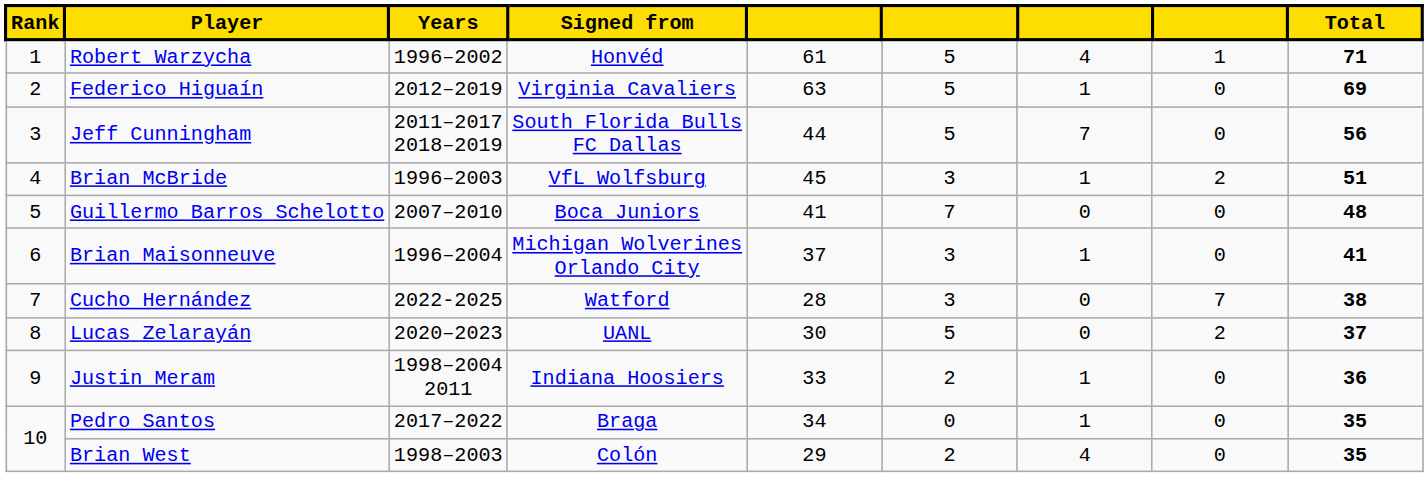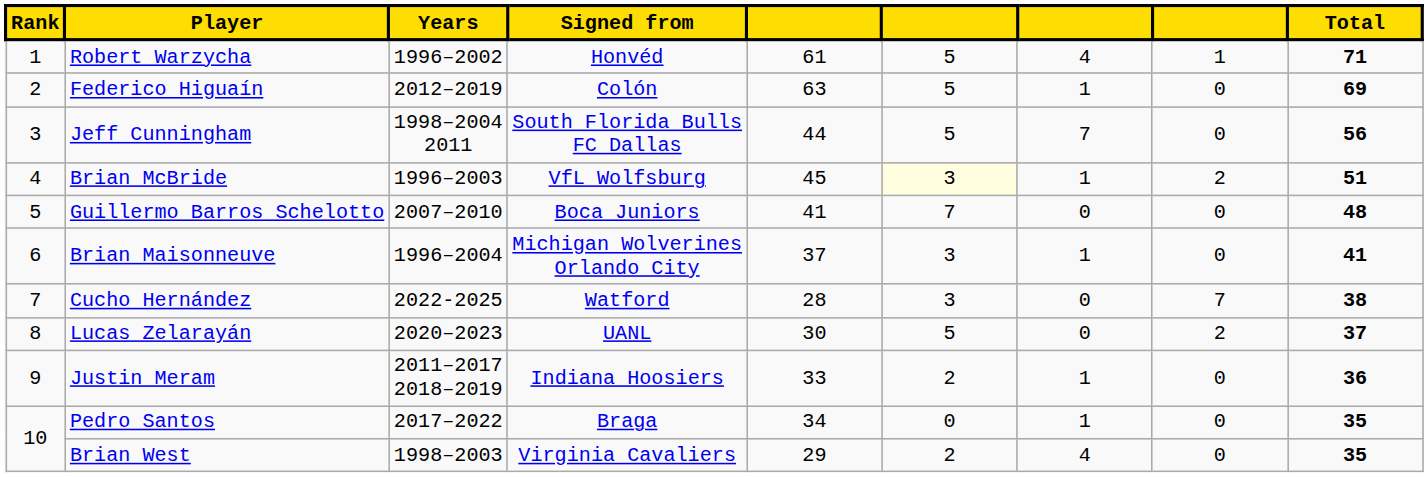 <table class="wikitable sortable" style="text-align:center;">
 <tr>
 <th style="background:#FEDD00; color:#000; border:2px solid #000;">Rank</th>
 <th style="background:#FEDD00; color:#000; border:2px solid #000;">Player</th>
 <th style="background:#FEDD00; color:#000; border:2px solid #000;">Years</th>
 <th style="background:#FEDD00; color:#000; border:2px solid #000;">Signed from</th>
 <th width=80 style="background:#FEDD00; color:#000; border:2px solid #000;"></th>
 <th width=80 style="background:#FEDD00; color:#000; border:2px solid #000;"></th>
 <th width=80 style="background:#FEDD00; color:#000; border:2px solid #000;"></th>
 <th width=80 style="background:#FEDD00; color:#000; border:2px solid #000;"></th>
 <th width=80 style="background:#FEDD00; color:#000; border:2px solid #000;">Total</th>
 </tr>
 <tr>
 <td>1</td>
 <td style="text-align:left;"> <a href='#'>Robert Warzycha</a></td>
 <td>1996–2002</td>
 <td><a href='#'>Honvéd</a></td>
 <td>61</td>
 <td>5</td>
 <td>4</td>
 <td>1</td>
 <td><strong>71</strong></td>
 </tr>
 <tr>
 <td>2</td>
 <td style="text-align:left;"> <a href='#'>Federico Higuaín</a></td>
 <td>2012–2019</td>
-<td><a href='#'>Virginia Cavaliers</a></td>
+<td><a href='#'>Colón</a></td>
 <td>63</td>
 <td>5</td>
 <td>1</td>
 <td>0</td>
 <td><strong>69</strong></td>
 </tr>
 <tr>
 <td>3</td>
 <td style="text-align:left;"> <a href='#'>Jeff Cunningham</a></td>
-<td>2011–2017<br>2018–2019</td>
+<td>1998–2004<br>2011</td>
 <td><a href='#'>South Florida Bulls</a><br><a href='#'>FC Dallas</a></td>
 <td>44</td>
 <td>5</td>
 <td>7</td>
 <td>0</td>
 <td><strong>56</strong></td>
 </tr>
 <tr>
 <td>4</td>
 <td style="text-align:left;"> <a href='#'>Brian McBride</a></td>
 <td>1996–2003</td>
 <td><a href='#'>VfL Wolfsburg</a></td>
 <td>45</td>
-<td>3</td>
+<td style="background: lightyellow;">3</td>
 <td>1</td>
 <td>2</td>
 <td><strong>51</strong></td>
 </tr>
 <tr>
 <td>5</td>
 <td style="text-align:left;"> <a href='#'>Guillermo Barros Schelotto</a></td>
 <td>2007–2010</td>
 <td><a href='#'>Boca Juniors</a></td>
 <td>41</td>
 <td>7</td>
 <td>0</td>
 <td>0</td>
 <td><strong>48</strong></td>
 </tr>
 <tr>
 <td>6</td>
 <td style="text-align:left;"> <a href='#'>Brian Maisonneuve</a></td>
 <td>1996–2004</td>
 <td><a href='#'>Michigan Wolverines</a><br><a href='#'>Orlando City</a></td>
 <td>37</td>
 <td>3</td>
 <td>1</td>
 <td>0</td>
 <td><strong>41</strong></td>
 </tr>
 <tr>
 <td>7</td>
 <td style="text-align:left;"> <a href='#'>Cucho Hernández</a></td>
 <td>2022-2025</td>
 <td><a href='#'>Watford</a></td>
 <td>28</td>
 <td>3</td>
 <td>0</td>
 <td>7</td>
 <td><strong>38</strong></td>
 </tr>
 <tr>
 <td>8</td>
 <td style="text-align:left;"> <a href='#'>Lucas Zelarayán</a></td>
 <td>2020–2023</td>
 <td><a href='#'>UANL</a></td>
 <td>30</td>
 <td>5</td>
 <td>0</td>
 <td>2</td>
 <td><strong>37</strong></td>
 </tr>
 <tr>
 <td>9</td>
 <td style="text-align:left;"> <a href='#'>Justin Meram</a></td>
-<td>1998–2004<br>2011</td>
+<td>2011–2017<br>2018–2019</td>
 <td><a href='#'>Indiana Hoosiers</a></td>
 <td>33</td>
 <td>2</td>
 <td>1</td>
 <td>0</td>
 <td><strong>36</strong></td>
 </tr>
 <tr>
 <td rowspan="2">10</td>
 <td style="text-align:left;"> <a href='#'>Pedro Santos</a></td>
 <td>2017–2022</td>
 <td><a href='#'>Braga</a></td>
 <td>34</td>
 <td>0</td>
 <td>1</td>
 <td>0</td>
 <td><strong>35</strong></td>
 </tr>
 <tr>
 <td style="text-align:left;"> <a href='#'>Brian West</a></td>
 <td>1998–2003</td>
-<td><a href='#'>Colón</a></td>
+<td><a href='#'>Virginia Cavaliers</a></td>
 <td>29</td>
 <td>2</td>
 <td>4</td>
 <td>0</td>
 <td><strong>35</strong></td>
 </tr>
 </table>
